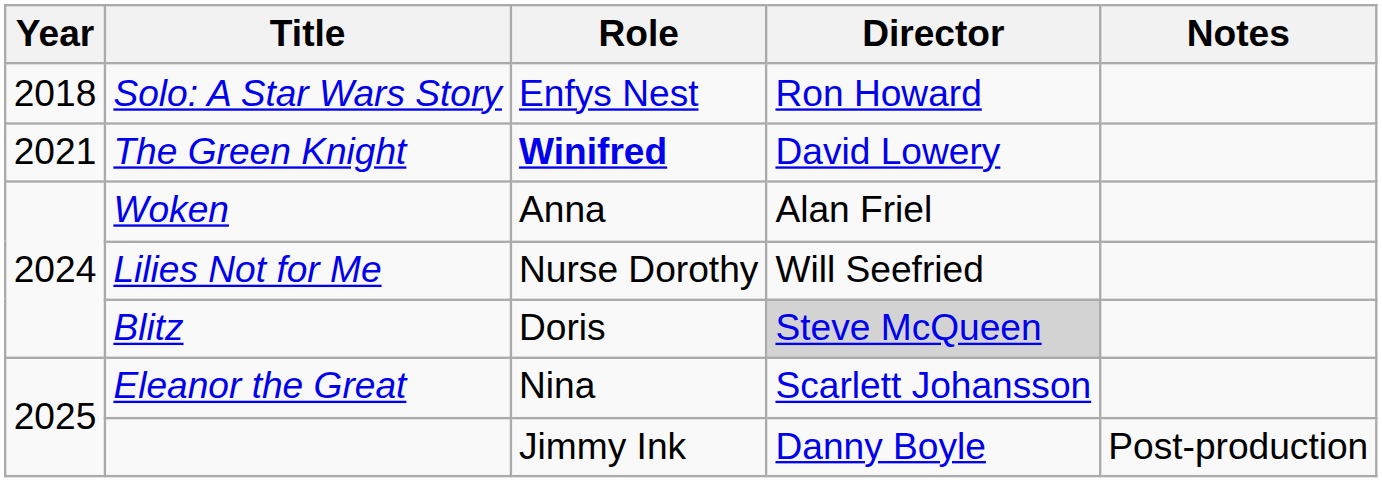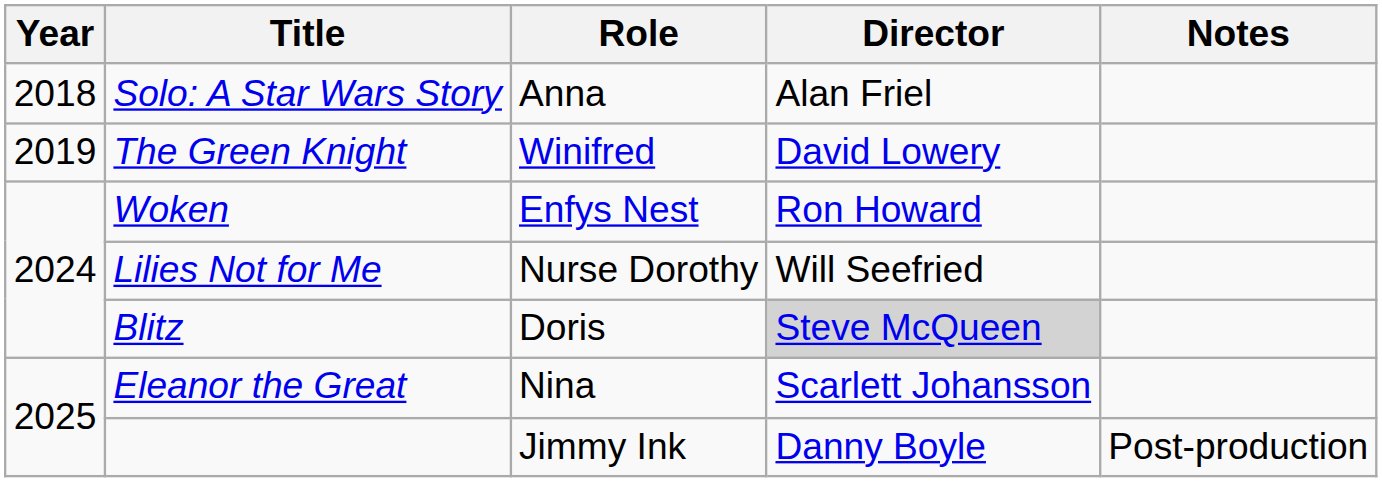 <table class="wikitable sortable">
 <tr>
 <th>Year</th>
 <th>Title</th>
 <th>Role</th>
 <th>Director</th>
 <th class="unsortable">Notes</th>
 </tr>
 <tr>
 <td>2018</td>
 <td><em><a href='#'>Solo: A Star Wars Story</a></em></td>
-<td><a href='#'>Enfys Nest</a></td>
-<td><a href='#'>Ron Howard</a></td>
+<td>Anna</td>
+<td>Alan Friel</td>
 <td></td>
 </tr>
 <tr>
-<td>2021</td>
+<td>2019</td>
 <td><em><a href='#'>The Green Knight</a></em></td>
-<td><strong><a href='#'>Winifred</a></strong></td>
+<td><a href='#'>Winifred</a></td>
 <td><a href='#'>David Lowery</a></td>
 <td></td>
 </tr>
 <tr>
 <td rowspan="3">2024</td>
 <td><em><a href='#'>Woken</a></em></td>
-<td>Anna</td>
-<td>Alan Friel</td>
+<td><a href='#'>Enfys Nest</a></td>
+<td><a href='#'>Ron Howard</a></td>
 <td></td>
 </tr>
 <tr>
 <td><em><a href='#'>Lilies Not for Me</a></em></td>
 <td>Nurse Dorothy</td>
 <td>Will Seefried</td>
 <td></td>
 </tr>
 <tr>
 <td><em><a href='#'>Blitz</a></em></td>
 <td>Doris</td>
 <td style="background: lightgrey;"><a href='#'>Steve McQueen</a></td>
 <td></td>
 </tr>
 <tr>
 <td rowspan="2">2025</td>
 <td><em><a href='#'>Eleanor the Great</a></em></td>
 <td>Nina</td>
 <td><a href='#'>Scarlett Johansson</a></td>
 <td></td>
 </tr>
 <tr>
 <td></td>
 <td>Jimmy Ink</td>
 <td><a href='#'>Danny Boyle</a></td>
 <td>Post-production</td>
 </tr>
 </table>
